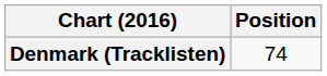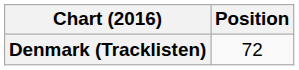 <table class="wikitable plainrowheaders" style="text-align:center">
 <tr>
 <th>Chart (2016)</th>
 <th>Position</th>
 </tr>
 <tr>
 <th scope="row">Denmark (Tracklisten)</th>
-<td>74</td>
+<td>72</td>
 </tr>
 </table>
